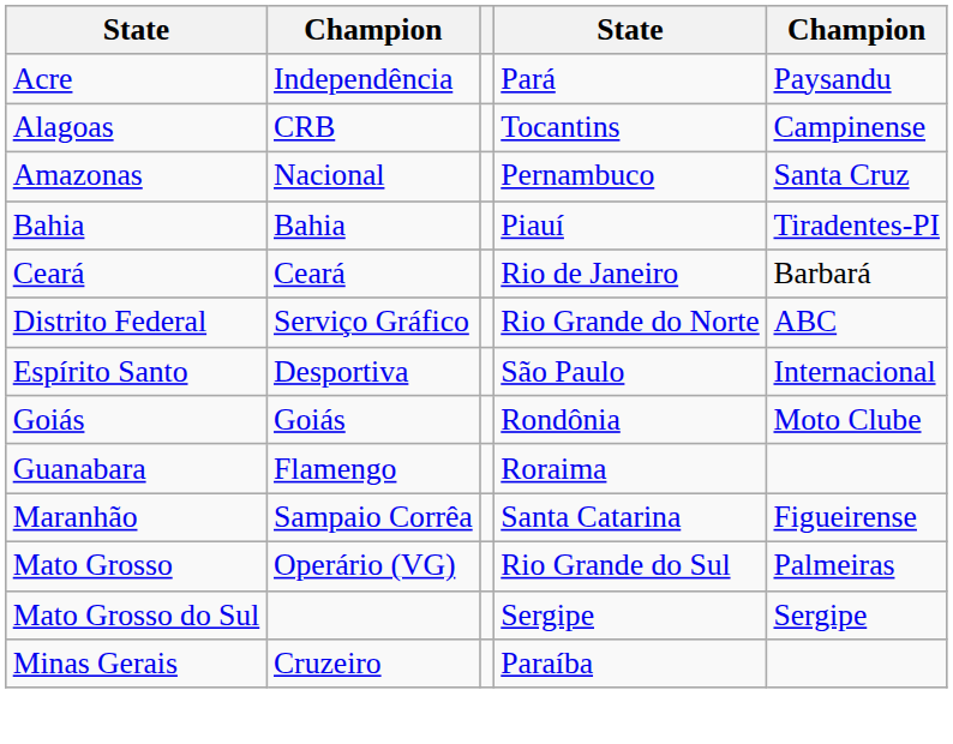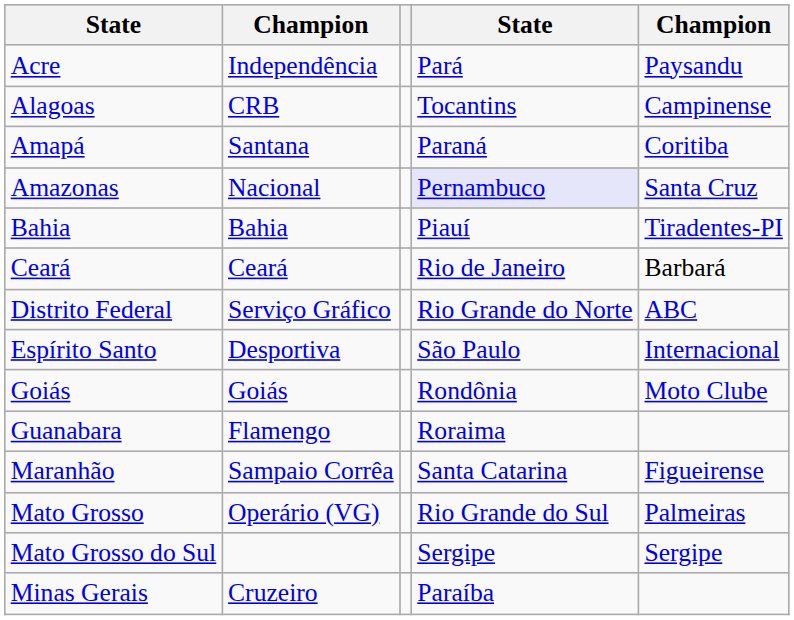 <table class="wikitable">
 <tr>
 <th>State</th>
 <th>Champion</th>
 <th></th>
 <th>State</th>
 <th>Champion</th>
 </tr>
 <tr>
 <td><a href='#'>Acre</a></td>
 <td><a href='#'>Independência</a></td>
 <td></td>
 <td><a href='#'>Pará</a></td>
 <td><a href='#'>Paysandu</a></td>
 </tr>
 <tr>
 <td><a href='#'>Alagoas</a></td>
 <td><a href='#'>CRB</a></td>
 <td></td>
 <td><a href='#'>Tocantins</a></td>
 <td><a href='#'>Campinense</a></td>
 </tr>
 <tr>
+<td><a href='#'>Amapá</a></td>
+<td><a href='#'>Santana</a></td>
+<td></td>
+<td><a href='#'>Paraná</a></td>
+<td><a href='#'>Coritiba</a></td>
+</tr>
+<tr>
 <td><a href='#'>Amazonas</a></td>
 <td><a href='#'>Nacional</a></td>
 <td></td>
-<td><a href='#'>Pernambuco</a></td>
+<td style="background: lavender;"><a href='#'>Pernambuco</a></td>
 <td><a href='#'>Santa Cruz</a></td>
 </tr>
 <tr>
 <td><a href='#'>Bahia</a></td>
 <td><a href='#'>Bahia</a></td>
 <td></td>
 <td><a href='#'>Piauí</a></td>
 <td><a href='#'>Tiradentes-PI</a></td>
 </tr>
 <tr>
 <td><a href='#'>Ceará</a></td>
 <td><a href='#'>Ceará</a></td>
 <td></td>
 <td><a href='#'>Rio de Janeiro</a></td>
 <td>Barbará</td>
 </tr>
 <tr>
 <td><a href='#'>Distrito Federal</a></td>
 <td><a href='#'>Serviço Gráfico</a></td>
 <td></td>
 <td><a href='#'>Rio Grande do Norte</a></td>
 <td><a href='#'>ABC</a></td>
 </tr>
 <tr>
 <td><a href='#'>Espírito Santo</a></td>
 <td><a href='#'>Desportiva</a></td>
 <td></td>
 <td><a href='#'>São Paulo</a></td>
 <td><a href='#'>Internacional</a></td>
 </tr>
 <tr>
 <td><a href='#'>Goiás</a></td>
 <td><a href='#'>Goiás</a></td>
 <td></td>
 <td><a href='#'>Rondônia</a></td>
 <td><a href='#'>Moto Clube</a></td>
 </tr>
 <tr>
 <td><a href='#'>Guanabara</a></td>
 <td><a href='#'>Flamengo</a></td>
 <td></td>
 <td><a href='#'>Roraima</a></td>
 <td></td>
 </tr>
 <tr>
 <td><a href='#'>Maranhão</a></td>
 <td><a href='#'>Sampaio Corrêa</a></td>
 <td></td>
 <td><a href='#'>Santa Catarina</a></td>
 <td><a href='#'>Figueirense</a></td>
 </tr>
 <tr>
 <td><a href='#'>Mato Grosso</a></td>
 <td><a href='#'>Operário (VG)</a></td>
 <td></td>
 <td><a href='#'>Rio Grande do Sul</a></td>
 <td><a href='#'>Palmeiras</a></td>
 </tr>
 <tr>
 <td><a href='#'>Mato Grosso do Sul</a></td>
 <td></td>
 <td></td>
 <td><a href='#'>Sergipe</a></td>
 <td><a href='#'>Sergipe</a></td>
 </tr>
 <tr>
 <td><a href='#'>Minas Gerais</a></td>
 <td><a href='#'>Cruzeiro</a></td>
 <td></td>
 <td><a href='#'>Paraíba</a></td>
 <td></td>
 </tr>
 </table>
